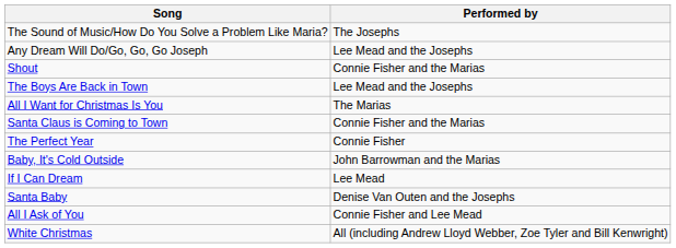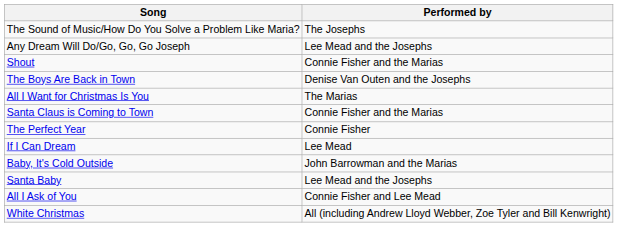 <table class="wikitable">
 <tr>
 <th>Song</th>
 <th>Performed by</th>
 </tr>
 <tr>
 <td>The Sound of Music/How Do You Solve a Problem Like Maria?</td>
 <td>The Josephs</td>
 </tr>
 <tr>
 <td>Any Dream Will Do/Go, Go, Go Joseph</td>
 <td>Lee Mead and the Josephs</td>
 </tr>
 <tr>
 <td><a href='#'>Shout</a></td>
 <td>Connie Fisher and the Marias</td>
 </tr>
 <tr>
 <td><a href='#'>The Boys Are Back in Town</a></td>
-<td>Lee Mead and the Josephs</td>
+<td>Denise Van Outen and the Josephs</td>
 </tr>
 <tr>
 <td><a href='#'>All I Want for Christmas Is You</a></td>
 <td>The Marias</td>
 </tr>
 <tr>
 <td><a href='#'>Santa Claus is Coming to Town</a></td>
 <td>Connie Fisher and the Marias</td>
 </tr>
 <tr>
 <td><a href='#'>The Perfect Year</a></td>
 <td>Connie Fisher</td>
 </tr>
 <tr>
+<td><a href='#'>If I Can Dream</a></td>
+<td>Lee Mead</td>
+</tr>
+<tr>
 <td><a href='#'>Baby, It's Cold Outside</a></td>
 <td>John Barrowman and the Marias</td>
 </tr>
 <tr>
-<td><a href='#'>If I Can Dream</a></td>
-<td>Lee Mead</td>
-</tr>
-<tr>
 <td><a href='#'>Santa Baby</a></td>
-<td>Denise Van Outen and the Josephs</td>
+<td>Lee Mead and the Josephs</td>
 </tr>
 <tr>
 <td><a href='#'>All I Ask of You</a></td>
 <td>Connie Fisher and Lee Mead</td>
 </tr>
 <tr>
 <td><a href='#'>White Christmas</a></td>
 <td>All (including Andrew Lloyd Webber, Zoe Tyler and Bill Kenwright)</td>
 </tr>
 </table>
